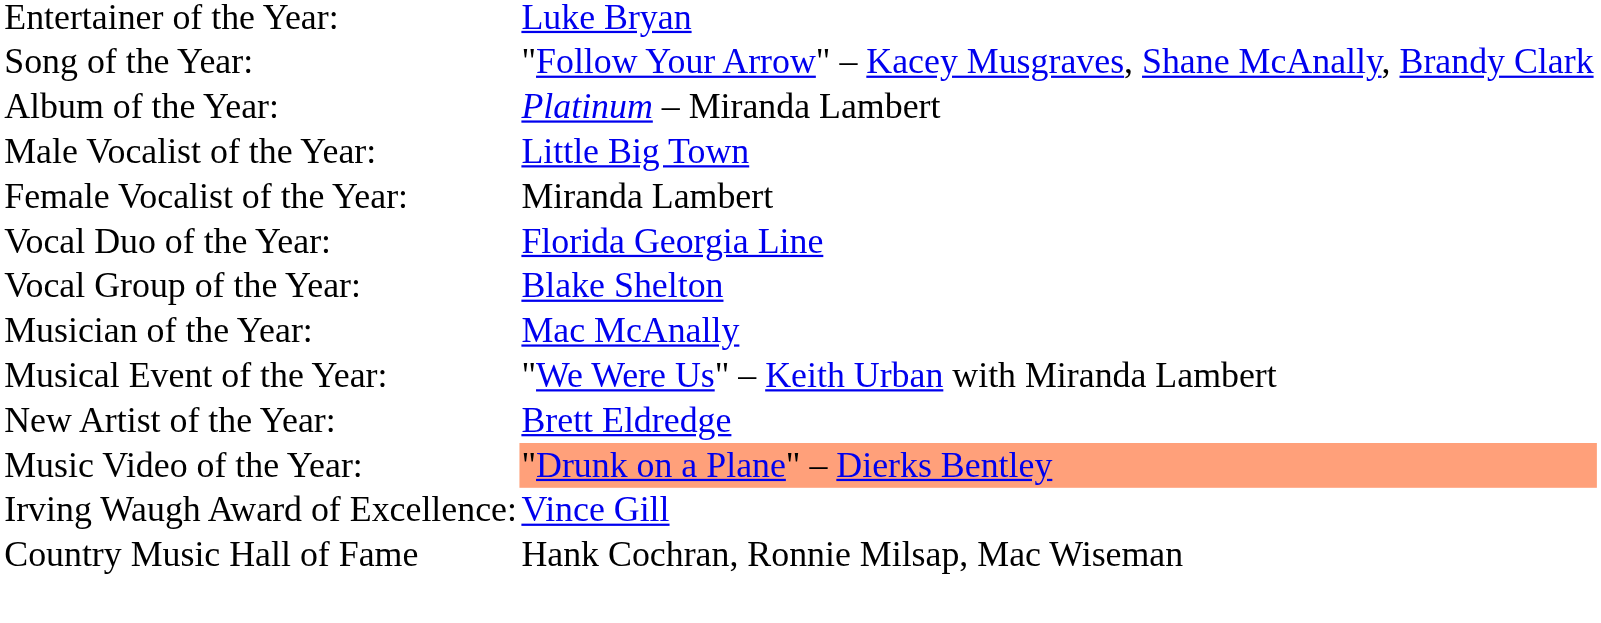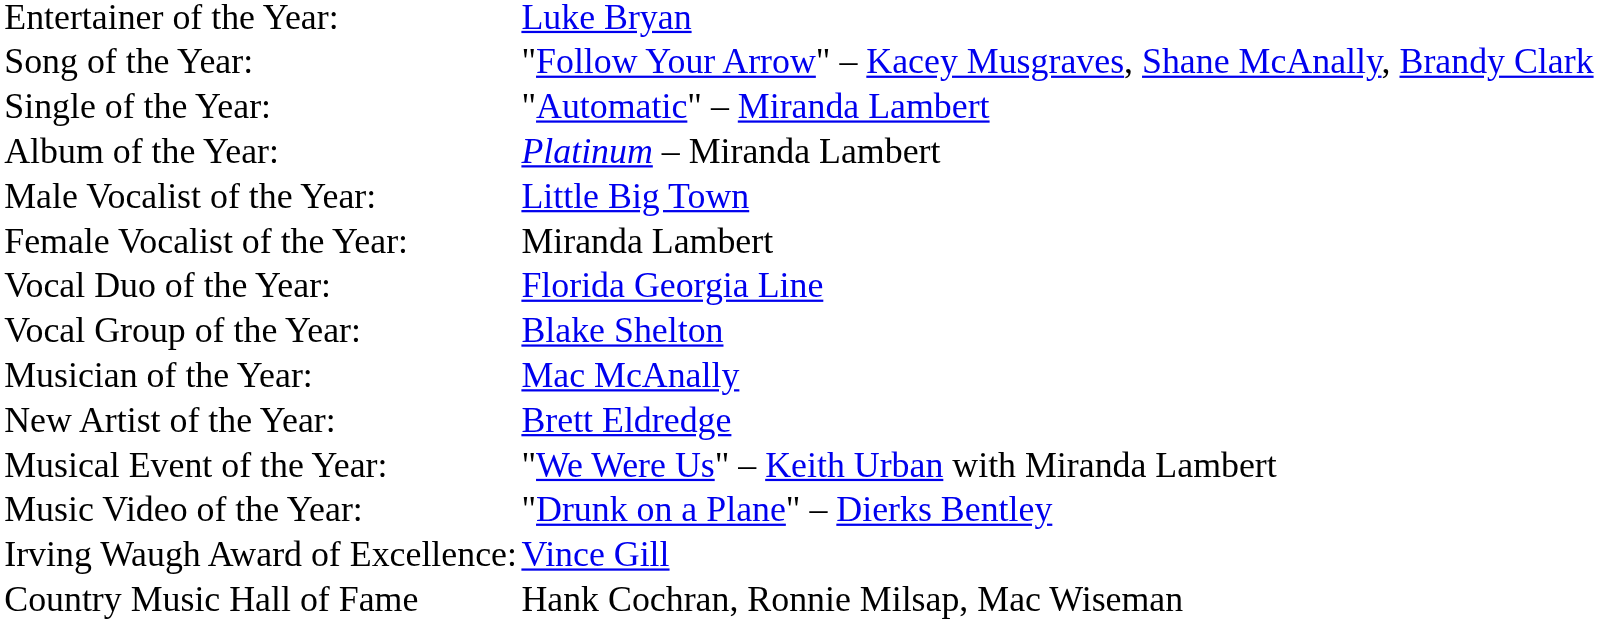 <table cellspacing="0" border="0" cellpadding="1">
 <tr>
 <td>Entertainer of the Year:</td>
 <td><a href='#'>Luke Bryan</a></td>
 </tr>
 <tr>
 <td>Song of the Year:</td>
 <td>"<a href='#'>Follow Your Arrow</a>" – <a href='#'>Kacey Musgraves</a>, <a href='#'>Shane McAnally</a>, <a href='#'>Brandy Clark</a></td>
+</tr>
+<tr>
+<td>Single of the Year:</td>
+<td>"<a href='#'>Automatic</a>" –  <a href='#'>Miranda Lambert</a></td>
 </tr>
 <tr>
 <td>Album of the Year:</td>
 <td><em><a href='#'>Platinum</a></em> – Miranda Lambert</td>
 </tr>
 <tr>
 <td>Male Vocalist of the Year:</td>
 <td><a href='#'>Little Big Town</a></td>
 </tr>
 <tr>
 <td>Female Vocalist of the Year:</td>
 <td>Miranda Lambert</td>
 </tr>
 <tr>
 <td>Vocal Duo of the Year:</td>
 <td><a href='#'>Florida Georgia Line</a></td>
 </tr>
 <tr>
 <td>Vocal Group of the Year:</td>
 <td><a href='#'>Blake Shelton</a></td>
 </tr>
 <tr>
 <td>Musician of the Year:</td>
 <td><a href='#'>Mac McAnally</a></td>
 </tr>
 <tr>
+<td>New Artist of the Year:</td>
+<td><a href='#'>Brett Eldredge</a></td>
+</tr>
+<tr>
 <td>Musical Event of the Year:</td>
 <td>"<a href='#'>We Were Us</a>" – <a href='#'>Keith Urban</a> with Miranda Lambert</td>
 </tr>
 <tr>
-<td>New Artist of the Year:</td>
-<td><a href='#'>Brett Eldredge</a></td>
-</tr>
-<tr>
 <td>Music Video of the Year:</td>
-<td style="background: lightsalmon;">"<a href='#'>Drunk on a Plane</a>" – <a href='#'>Dierks Bentley</a></td>
+<td>"<a href='#'>Drunk on a Plane</a>" – <a href='#'>Dierks Bentley</a></td>
 </tr>
 <tr>
 <td>Irving Waugh Award of Excellence:</td>
 <td><a href='#'>Vince Gill</a></td>
 </tr>
 <tr>
 <td>Country Music Hall of Fame</td>
 <td>Hank Cochran, Ronnie Milsap, Mac Wiseman</td>
 </tr>
 </table>
